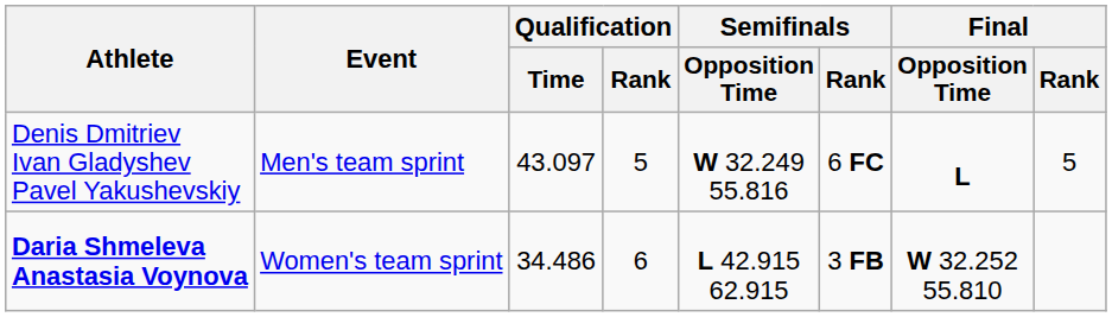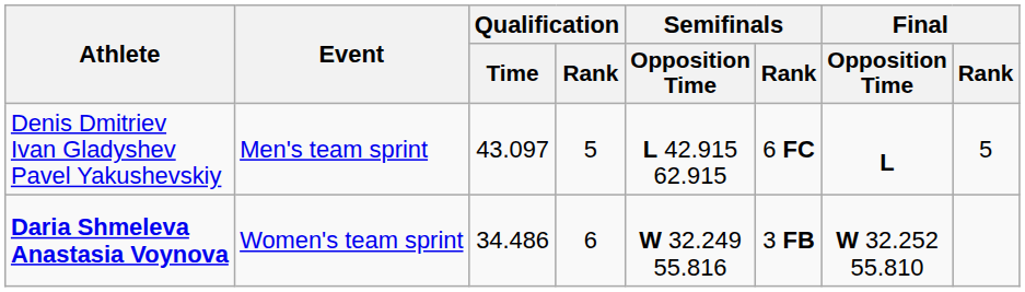 <table class="wikitable" style="text-align:center; font-size:90%">
 <tr>
 <th rowspan=2>Athlete</th>
 <th rowspan=2>Event</th>
 <th colspan=2>Qualification</th>
 <th colspan=2>Semifinals</th>
 <th colspan=2>Final</th>
 </tr>
 <tr style="font-size:95%">
 <th>Time</th>
 <th>Rank</th>
 <th>Opposition<br>Time</th>
 <th>Rank</th>
 <th>Opposition<br>Time</th>
 <th>Rank</th>
 </tr>
 <tr>
 <td align=left><a href='#'>Denis Dmitriev</a><br><a href='#'>Ivan Gladyshev</a><br><a href='#'>Pavel Yakushevskiy</a></td>
 <td align=left><a href='#'>Men's team sprint</a></td>
 <td>43.097</td>
 <td>5</td>
-<td><br><strong>W</strong> 32.249<br>55.816</td>
+<td><br><strong>L</strong> 42.915<br>62.915</td>
 <td>6 <strong>FC</strong></td>
 <td><br><strong>L</strong> </td>
 <td>5</td>
 </tr>
 <tr>
 <td align=left><strong><a href='#'>Daria Shmeleva</a><br><a href='#'>Anastasia Voynova</a></strong></td>
 <td align=left><a href='#'>Women's team sprint</a></td>
 <td>34.486</td>
 <td>6</td>
-<td><br><strong>L</strong> 42.915<br>62.915</td>
+<td><br><strong>W</strong> 32.249<br>55.816</td>
 <td>3 <strong>FB</strong></td>
 <td><br><strong>W</strong>  32.252<br>55.810</td>
 <td></td>
 </tr>
 </table>
